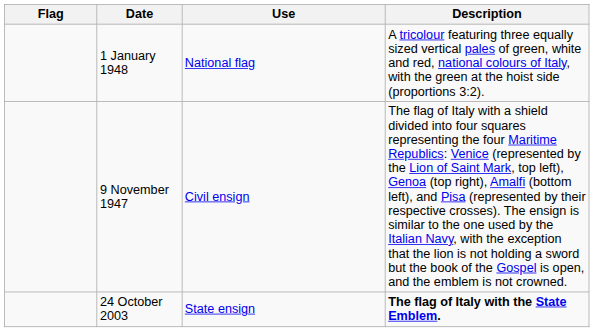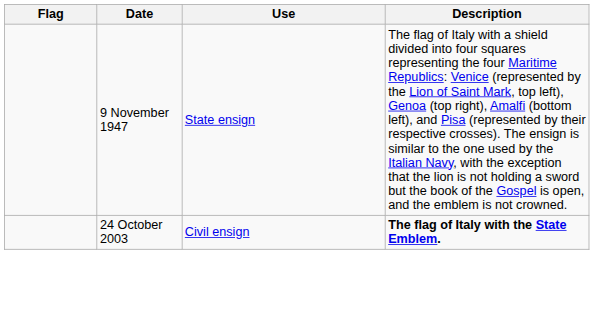 <table class="wikitable">
 <tr>
 <th style="width:110px;">Flag</th>
 <th style="width:100px;">Date</th>
 <th style="width:250px;">Use</th>
 <th style="width:250px;">Description</th>
 </tr>
 <tr>
 <td></td>
-<td>1 January 1948</td>
-<td><a href='#'>National flag</a></td>
-<td>A <a href='#'>tricolour</a> featuring three equally sized vertical <a href='#'>pales</a> of green, white and red, <a href='#'>national colours of Italy</a>, with the green at the hoist side (proportions 3:2).</td>
-</tr>
-<tr>
-<td></td>
 <td>9 November 1947</td>
-<td><a href='#'>Civil ensign</a></td>
+<td><a href='#'>State ensign</a></td>
 <td>The flag of Italy with a shield divided into four squares representing the four <a href='#'>Maritime Republics</a>: <a href='#'>Venice</a> (represented by the <a href='#'>Lion of Saint Mark</a>, top left), <a href='#'>Genoa</a> (top right), <a href='#'>Amalfi</a> (bottom left), and <a href='#'>Pisa</a> (represented by their respective crosses). The ensign is similar to the one used by the <a href='#'>Italian Navy</a>, with the exception that the lion is not holding a sword but the book of the <a href='#'>Gospel</a> is open, and the emblem is not crowned.</td>
 </tr>
 <tr>
 <td></td>
 <td>24 October 2003</td>
-<td><a href='#'>State ensign</a></td>
+<td><a href='#'>Civil ensign</a></td>
 <td><strong>The flag of Italy with the <a href='#'>State Emblem</a>.</strong></td>
 </tr>
 </table>
